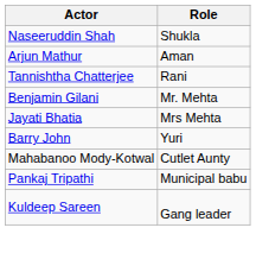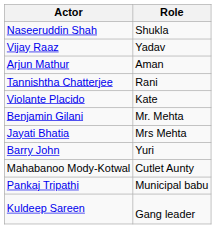 <table class="wikitable">
 <tr>
 <th>Actor</th>
 <th>Role</th>
 </tr>
 <tr>
 <td><a href='#'>Naseeruddin Shah</a></td>
 <td>Shukla</td>
 </tr>
 <tr>
+<td><a href='#'>Vijay Raaz</a></td>
+<td>Yadav</td>
+</tr>
+<tr>
 <td><a href='#'>Arjun Mathur</a></td>
 <td>Aman</td>
 </tr>
 <tr>
 <td><a href='#'>Tannishtha Chatterjee</a></td>
 <td>Rani</td>
+</tr>
+<tr>
+<td><a href='#'>Violante Placido</a></td>
+<td>Kate</td>
 </tr>
 <tr>
 <td><a href='#'>Benjamin Gilani</a></td>
 <td>Mr. Mehta</td>
 </tr>
 <tr>
 <td><a href='#'>Jayati Bhatia</a></td>
 <td>Mrs Mehta</td>
 </tr>
 <tr>
 <td><a href='#'>Barry John</a></td>
 <td>Yuri</td>
 </tr>
 <tr>
 <td>Mahabanoo Mody-Kotwal</td>
 <td>Cutlet Aunty</td>
 </tr>
 <tr>
 <td><a href='#'>Pankaj Tripathi</a></td>
 <td>Municipal babu</td>
 </tr>
 <tr>
 <td><a href='#'>Kuldeep Sareen</a></td>
 <td><br>Gang leader</td>
 </tr>
 </table>
